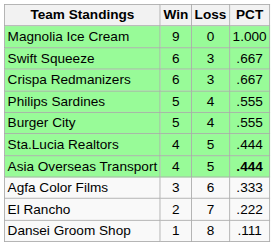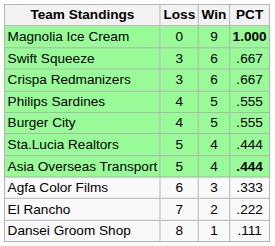 <table class="wikitable">
 <tr>
 <th>Team Standings</th>
+<th>Loss</th>
 <th>Win</th>
-<th>Loss</th>
 <th>PCT</th>
 </tr>
 <tr align="center" bgcolor=#98fb98>
 <td align="left">Magnolia Ice Cream</td>
+<td>0</td>
 <td>9</td>
-<td>0</td>
-<td>1.000</td>
+<td><strong>1.000</strong></td>
 </tr>
 <tr align="center" bgcolor=#98fb98>
 <td align="left">Swift Squeeze</td>
+<td>3</td>
 <td>6</td>
-<td>3</td>
 <td>.667</td>
 </tr>
 <tr align="center" bgcolor=#98fb98>
 <td align="left">Crispa Redmanizers</td>
+<td>3</td>
 <td>6</td>
-<td>3</td>
 <td>.667</td>
 </tr>
 <tr align="center" bgcolor=#98fb98>
 <td align="left">Philips Sardines</td>
+<td>4</td>
 <td>5</td>
-<td>4</td>
 <td>.555</td>
 </tr>
 <tr align="center" bgcolor=#98fb98>
 <td align="left">Burger City</td>
+<td>4</td>
 <td>5</td>
-<td>4</td>
 <td>.555</td>
 </tr>
 <tr align="center" bgcolor=#98fb98>
 <td align="left">Sta.Lucia Realtors</td>
+<td>5</td>
 <td>4</td>
-<td>5</td>
 <td>.444</td>
 </tr>
 <tr align="center" bgcolor=#98fb98>
 <td align="left">Asia Overseas Transport</td>
+<td>5</td>
 <td>4</td>
-<td>5</td>
 <td><strong>.444</strong></td>
 </tr>
 <tr align="center" bgcolor=>
 <td align="left">Agfa Color Films</td>
+<td>6</td>
 <td>3</td>
-<td>6</td>
 <td>.333</td>
 </tr>
 <tr align="center" bgcolor=>
 <td align="left">El Rancho</td>
+<td>7</td>
 <td>2</td>
-<td>7</td>
 <td>.222</td>
 </tr>
 <tr align="center" bgcolor=>
 <td align="left">Dansei Groom Shop</td>
+<td>8</td>
 <td>1</td>
-<td>8</td>
 <td>.111</td>
 </tr>
 </table>
